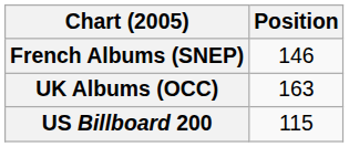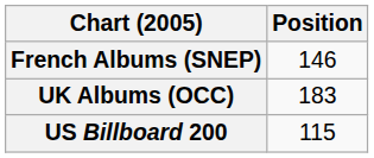 <table class="wikitable sortable plainrowheaders" style="text-align:center">
 <tr>
 <th scope="col">Chart (2005)</th>
 <th scope="col">Position</th>
 </tr>
 <tr>
 <th scope="row">French Albums (SNEP)</th>
 <td>146</td>
 </tr>
 <tr>
 <th scope="row">UK Albums (OCC)</th>
-<td>163</td>
+<td>183</td>
 </tr>
 <tr>
 <th scope="row">US <em>Billboard</em> 200</th>
 <td>115</td>
 </tr>
 </table>
